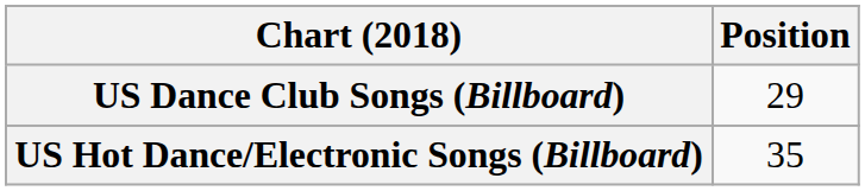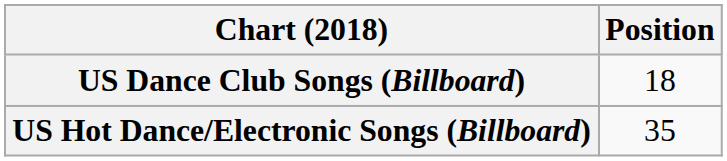 <table class="wikitable sortable plainrowheaders" style="text-align:center">
 <tr>
 <th scope="col">Chart (2018)</th>
 <th scope="col">Position</th>
 </tr>
 <tr>
 <th scope="row">US Dance Club Songs (<em>Billboard</em>)</th>
-<td>29</td>
+<td>18</td>
 </tr>
 <tr>
 <th scope="row">US Hot Dance/Electronic Songs (<em>Billboard</em>)</th>
 <td>35</td>
 </tr>
 </table>
